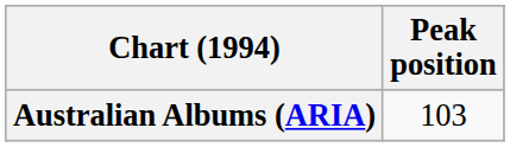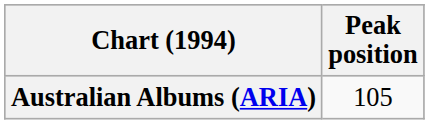 <table class="wikitable plainrowheaders">
 <tr>
 <th scope="col">Chart (1994)</th>
 <th scope="col">Peak<br>position</th>
 </tr>
 <tr>
 <th scope="row">Australian Albums (<a href='#'>ARIA</a>)</th>
-<td align="center">103</td>
+<td align="center">105</td>
 </tr>
 </table>
